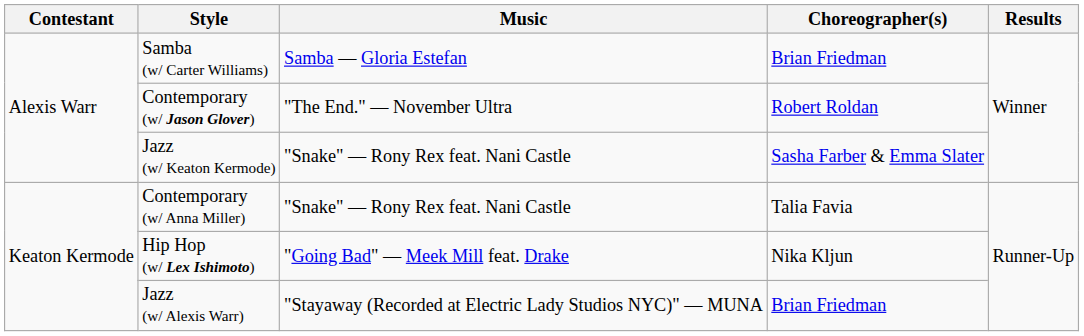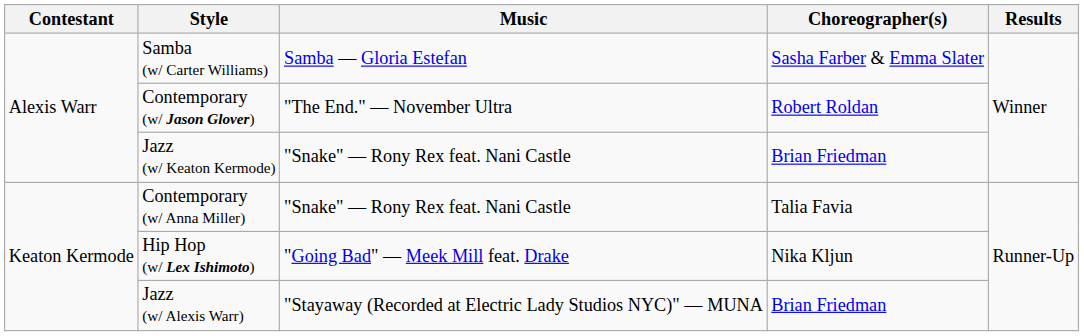 <table class="wikitable">
 <tr>
 <th><strong>Contestant</strong></th>
 <th><strong>Style</strong></th>
 <th><strong>Music</strong></th>
 <th>Choreographer(s)</th>
 <th>Results</th>
 </tr>
 <tr>
 <td rowspan="3">Alexis Warr</td>
 <td>Samba<br><small>(w/ Carter Williams)</small></td>
 <td><a href='#'>Samba</a> — <a href='#'>Gloria Estefan</a></td>
-<td><a href='#'>Brian Friedman</a></td>
+<td><a href='#'>Sasha Farber</a> & <a href='#'>Emma Slater</a></td>
 <td rowspan="3">Winner</td>
 </tr>
 <tr>
 <td>Contemporary<br><small>(w/ <strong><em>Jason Glover</em></strong>)</small></td>
 <td>"The End." — November Ultra</td>
 <td><a href='#'>Robert Roldan</a></td>
 </tr>
 <tr>
 <td>Jazz<br><small>(w/ Keaton Kermode)</small></td>
 <td>"Snake" — Rony Rex feat. Nani Castle</td>
-<td><a href='#'>Sasha Farber</a> & <a href='#'>Emma Slater</a></td>
+<td><a href='#'>Brian Friedman</a></td>
 </tr>
 <tr>
 <td rowspan="3">Keaton Kermode</td>
 <td>Contemporary<br><small>(w/ Anna Miller)</small></td>
 <td>"Snake" — Rony Rex feat. Nani Castle</td>
 <td>Talia Favia</td>
 <td rowspan="3">Runner-Up</td>
 </tr>
 <tr>
 <td>Hip Hop<br><small>(w/ <strong><em>Lex Ishimoto</em></strong>)</small></td>
 <td>"<a href='#'>Going Bad</a>" — <a href='#'>Meek Mill</a> feat. <a href='#'>Drake</a></td>
 <td>Nika Kljun</td>
 </tr>
 <tr>
 <td>Jazz<br><small>(w/ Alexis Warr)</small></td>
 <td>"Stayaway (Recorded at Electric Lady Studios NYC)" — MUNA</td>
 <td><a href='#'>Brian Friedman</a></td>
 </tr>
 </table>
